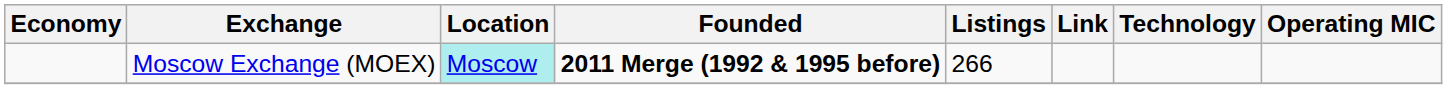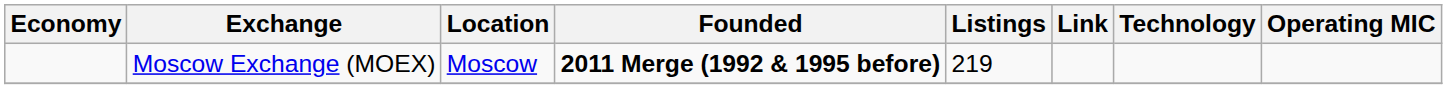 <table class="wikitable sortable">
 <tr>
 <th>Economy</th>
 <th>Exchange</th>
 <th>Location</th>
 <th>Founded</th>
 <th>Listings</th>
 <th>Link</th>
 <th>Technology</th>
 <th>Operating MIC</th>
 </tr>
 <tr>
 <td></td>
 <td><a href='#'>Moscow Exchange</a> (MOEX)</td>
-<td style="background: paleturquoise;"><a href='#'>Moscow</a></td>
+<td><a href='#'>Moscow</a></td>
 <td><strong>2011 Merge (1992 & 1995 before)</strong></td>
-<td>266</td>
+<td>219</td>
 <td></td>
 <td></td>
 <td></td>
 </tr>
 <tr>
 </tr>
 </table>
